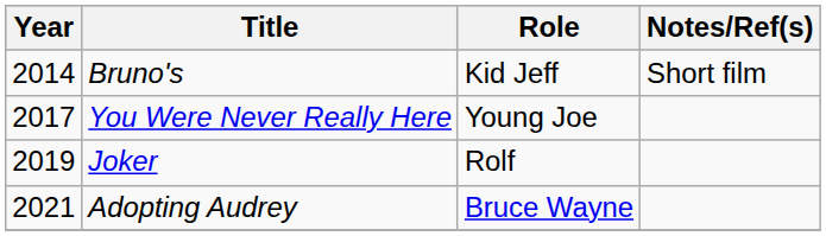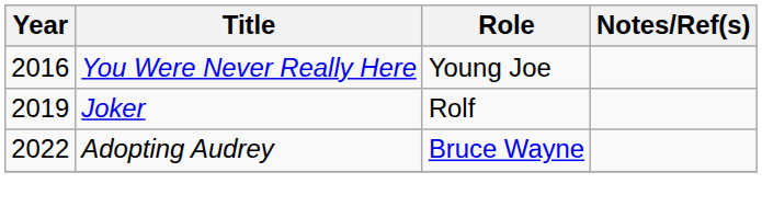 <table class="wikitable">
 <tr style="background:#ccc; text-align:center;">
 <th>Year</th>
 <th>Title</th>
 <th>Role</th>
 <th>Notes/Ref(s)</th>
 </tr>
 <tr>
-<td>2014</td>
-<td><em>Bruno's</em></td>
-<td>Kid Jeff</td>
-<td>Short film</td>
-</tr>
-<tr>
-<td>2017</td>
+<td>2016</td>
 <td><em><a href='#'>You Were Never Really Here</a></em></td>
 <td>Young Joe</td>
 <td></td>
 </tr>
 <tr>
 <td>2019</td>
 <td><em><a href='#'>Joker</a></em></td>
 <td>Rolf</td>
 <td></td>
 </tr>
 <tr>
-<td>2021</td>
+<td>2022</td>
 <td><em>Adopting Audrey</em></td>
 <td><a href='#'>Bruce Wayne</a></td>
 <td></td>
 </tr>
 <tr>
 </tr>
 </table>
